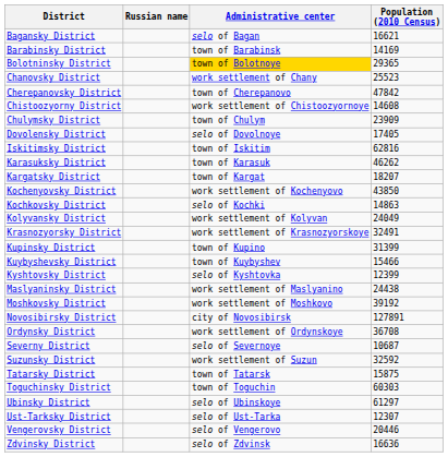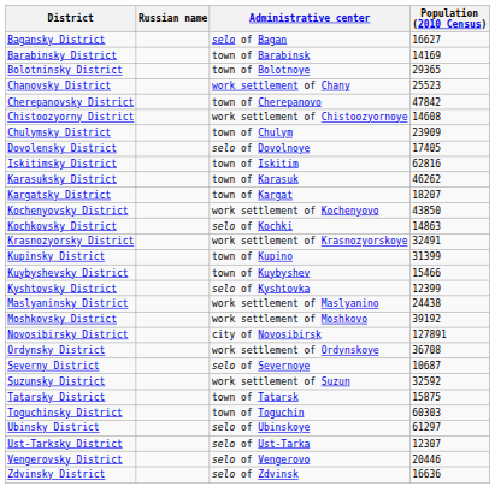 <table class="wikitable sortable">
 <tr>
 <th>District</th>
 <th>Russian name</th>
 <th><a href='#'>Administrative center</a></th>
 <th>Population<br>(<a href='#'>2010 Census</a>)</th>
 </tr>
 <tr>
 <td><a href='#'>Bagansky District</a></td>
 <td></td>
 <td><em><a href='#'>selo</a></em> of <a href='#'>Bagan</a></td>
-<td>16621</td>
+<td>16627</td>
 </tr>
 <tr>
 <td><a href='#'>Barabinsky District</a></td>
 <td></td>
 <td>town of <a href='#'>Barabinsk</a></td>
 <td>14169</td>
 </tr>
 <tr>
 <td><a href='#'>Bolotninsky District</a></td>
 <td></td>
-<td style="background: gold;">town of <a href='#'>Bolotnoye</a></td>
+<td>town of <a href='#'>Bolotnoye</a></td>
 <td>29365</td>
 </tr>
 <tr>
 <td><a href='#'>Chanovsky District</a></td>
 <td></td>
 <td><a href='#'>work settlement</a> of <a href='#'>Chany</a></td>
 <td>25523</td>
 </tr>
 <tr>
 <td><a href='#'>Cherepanovsky District</a></td>
 <td></td>
 <td>town of <a href='#'>Cherepanovo</a></td>
 <td>47842</td>
 </tr>
 <tr>
 <td><a href='#'>Chistoozyorny District</a></td>
 <td></td>
 <td>work settlement of <a href='#'>Chistoozyornoye</a></td>
 <td>14608</td>
 </tr>
 <tr>
 <td><a href='#'>Chulymsky District</a></td>
 <td></td>
 <td>town of <a href='#'>Chulym</a></td>
 <td>23909</td>
 </tr>
 <tr>
 <td><a href='#'>Dovolensky District</a></td>
 <td></td>
 <td><em>selo</em> of <a href='#'>Dovolnoye</a></td>
 <td>17405</td>
 </tr>
 <tr>
 <td><a href='#'>Iskitimsky District</a></td>
 <td></td>
 <td>town of <a href='#'>Iskitim</a></td>
 <td>62816</td>
 </tr>
 <tr>
 <td><a href='#'>Karasuksky District</a></td>
 <td></td>
 <td>town of <a href='#'>Karasuk</a></td>
 <td>46262</td>
 </tr>
 <tr>
 <td><a href='#'>Kargatsky District</a></td>
 <td></td>
 <td>town of <a href='#'>Kargat</a></td>
 <td>18207</td>
 </tr>
 <tr>
 <td><a href='#'>Kochenyovsky District</a></td>
 <td></td>
 <td>work settlement of <a href='#'>Kochenyovo</a></td>
 <td>43850</td>
 </tr>
 <tr>
 <td><a href='#'>Kochkovsky District</a></td>
 <td></td>
 <td><em>selo</em> of <a href='#'>Kochki</a></td>
 <td>14863</td>
-</tr>
-<tr>
-<td><a href='#'>Kolyvansky District</a></td>
-<td></td>
-<td>work settlement of <a href='#'>Kolyvan</a></td>
-<td>24049</td>
 </tr>
 <tr>
 <td><a href='#'>Krasnozyorsky District</a></td>
 <td></td>
 <td>work settlement of <a href='#'>Krasnozyorskoye</a></td>
 <td>32491</td>
 </tr>
 <tr>
 <td><a href='#'>Kupinsky District</a></td>
 <td></td>
 <td>town of <a href='#'>Kupino</a></td>
 <td>31399</td>
 </tr>
 <tr>
 <td><a href='#'>Kuybyshevsky District</a></td>
 <td></td>
 <td>town of <a href='#'>Kuybyshev</a></td>
 <td>15466</td>
 </tr>
 <tr>
 <td><a href='#'>Kyshtovsky District</a></td>
 <td></td>
 <td><em>selo</em> of <a href='#'>Kyshtovka</a></td>
 <td>12399</td>
 </tr>
 <tr>
 <td><a href='#'>Maslyaninsky District</a></td>
 <td></td>
 <td>work settlement of <a href='#'>Maslyanino</a></td>
 <td>24438</td>
 </tr>
 <tr>
 <td><a href='#'>Moshkovsky District</a></td>
 <td></td>
 <td>work settlement of <a href='#'>Moshkovo</a></td>
 <td>39192</td>
 </tr>
 <tr>
 <td><a href='#'>Novosibirsky District</a></td>
 <td></td>
 <td>city of <a href='#'>Novosibirsk</a></td>
 <td>127891</td>
 </tr>
 <tr>
 <td><a href='#'>Ordynsky District</a></td>
 <td></td>
 <td>work settlement of <a href='#'>Ordynskoye</a></td>
 <td>36708</td>
 </tr>
 <tr>
 <td><a href='#'>Severny District</a></td>
 <td></td>
 <td><em>selo</em> of <a href='#'>Severnoye</a></td>
 <td>10687</td>
 </tr>
 <tr>
 <td><a href='#'>Suzunsky District</a></td>
 <td></td>
 <td>work settlement of <a href='#'>Suzun</a></td>
 <td>32592</td>
 </tr>
 <tr>
 <td><a href='#'>Tatarsky District</a></td>
 <td></td>
 <td>town of <a href='#'>Tatarsk</a></td>
 <td>15875</td>
 </tr>
 <tr>
 <td><a href='#'>Toguchinsky District</a></td>
 <td></td>
 <td>town of <a href='#'>Toguchin</a></td>
 <td>60303</td>
 </tr>
 <tr>
 <td><a href='#'>Ubinsky District</a></td>
 <td></td>
 <td><em>selo</em> of <a href='#'>Ubinskoye</a></td>
 <td>61297</td>
 </tr>
 <tr>
 <td><a href='#'>Ust-Tarksky District</a></td>
 <td></td>
 <td><em>selo</em> of <a href='#'>Ust-Tarka</a></td>
 <td>12307</td>
 </tr>
 <tr>
 <td><a href='#'>Vengerovsky District</a></td>
 <td></td>
 <td><em>selo</em> of <a href='#'>Vengerovo</a></td>
 <td>20446</td>
 </tr>
 <tr>
 <td><a href='#'>Zdvinsky District</a></td>
 <td></td>
 <td><em>selo</em> of <a href='#'>Zdvinsk</a></td>
 <td>16636</td>
 </tr>
 </table>
